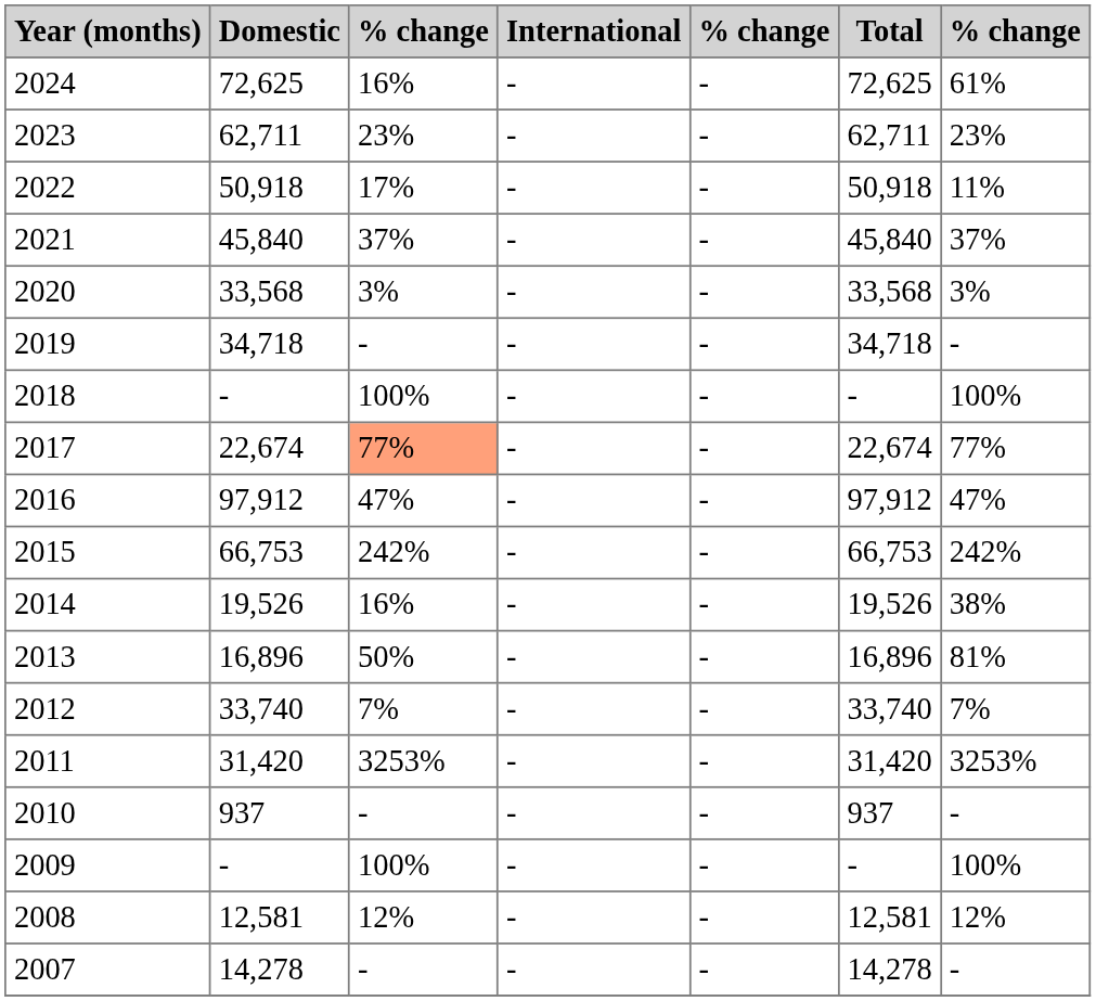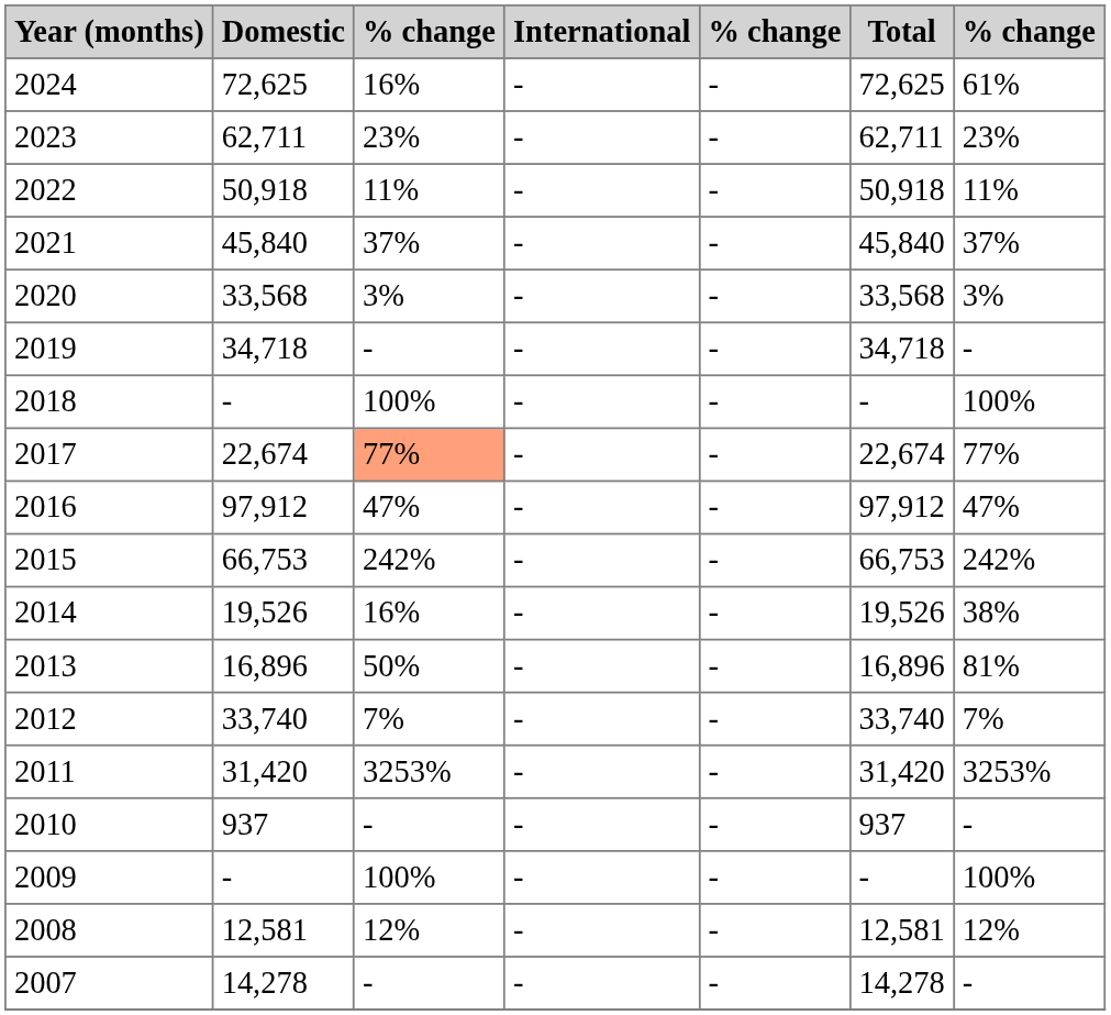 <table class="toccolours" border="1" cellpadding="4" style="border-collapse:collapse">
 <tr bgcolor=lightgrey>
 <th>Year (months)</th>
 <th>Domestic</th>
 <th>% change</th>
 <th>International</th>
 <th>% change</th>
 <th>Total</th>
 <th>% change</th>
 </tr>
 <tr>
 <td>2024</td>
 <td>72,625</td>
 <td> 16%</td>
 <td>-</td>
 <td>-</td>
 <td>72,625</td>
 <td> 61%</td>
 </tr>
 <tr>
 <td>2023</td>
 <td>62,711</td>
 <td> 23%</td>
 <td>-</td>
 <td>-</td>
 <td>62,711</td>
 <td> 23%</td>
 </tr>
 <tr>
 <td>2022</td>
 <td>50,918</td>
-<td> 17%</td>
+<td> 11%</td>
 <td>-</td>
 <td>-</td>
 <td>50,918</td>
 <td> 11%</td>
 </tr>
 <tr>
 <td>2021</td>
 <td>45,840</td>
 <td> 37%</td>
 <td>-</td>
 <td>-</td>
 <td>45,840</td>
 <td> 37%</td>
 </tr>
 <tr>
 <td>2020</td>
 <td>33,568</td>
 <td> 3%</td>
 <td>-</td>
 <td>-</td>
 <td>33,568</td>
 <td> 3%</td>
 </tr>
 <tr>
 <td>2019</td>
 <td>34,718</td>
 <td>-</td>
 <td>-</td>
 <td>-</td>
 <td>34,718</td>
 <td>-</td>
 </tr>
 <tr>
 <td>2018</td>
 <td>-</td>
 <td> 100%</td>
 <td>-</td>
 <td>-</td>
 <td>-</td>
 <td> 100%</td>
 </tr>
 <tr>
 <td>2017</td>
 <td>22,674</td>
 <td style="background: lightsalmon;"> 77%</td>
 <td>-</td>
 <td>-</td>
 <td>22,674</td>
 <td> 77%</td>
 </tr>
 <tr>
 <td>2016</td>
 <td>97,912</td>
 <td> 47%</td>
 <td>-</td>
 <td>-</td>
 <td>97,912</td>
 <td> 47%</td>
 </tr>
 <tr>
 <td>2015</td>
 <td>66,753</td>
 <td> 242%</td>
 <td>-</td>
 <td>-</td>
 <td>66,753</td>
 <td> 242%</td>
 </tr>
 <tr>
 <td>2014</td>
 <td>19,526</td>
 <td> 16%</td>
 <td>-</td>
 <td>-</td>
 <td>19,526</td>
 <td> 38%</td>
 </tr>
 <tr>
 <td>2013</td>
 <td>16,896</td>
 <td> 50%</td>
 <td>-</td>
 <td>-</td>
 <td>16,896</td>
 <td> 81%</td>
 </tr>
 <tr>
 <td>2012</td>
 <td>33,740</td>
 <td> 7%</td>
 <td>-</td>
 <td>-</td>
 <td>33,740</td>
 <td> 7%</td>
 </tr>
 <tr>
 <td>2011</td>
 <td>31,420</td>
 <td> 3253%</td>
 <td>-</td>
 <td>-</td>
 <td>31,420</td>
 <td> 3253%</td>
 </tr>
 <tr>
 <td>2010</td>
 <td>937</td>
 <td>-</td>
 <td>-</td>
 <td>-</td>
 <td>937</td>
 <td>-</td>
 </tr>
 <tr>
 <td>2009</td>
 <td>-</td>
 <td> 100%</td>
 <td>-</td>
 <td>-</td>
 <td>-</td>
 <td> 100%</td>
 </tr>
 <tr>
 <td>2008</td>
 <td>12,581</td>
 <td> 12%</td>
 <td>-</td>
 <td>-</td>
 <td>12,581</td>
 <td> 12%</td>
 </tr>
 <tr>
 <td>2007</td>
 <td>14,278</td>
 <td>-</td>
 <td>-</td>
 <td>-</td>
 <td>14,278</td>
 <td>-</td>
 </tr>
 <tr>
 </tr>
 </table>
